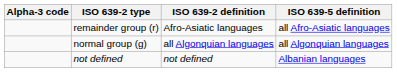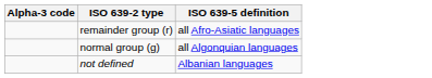 <table class="wikitable">
 <tr>
 <th>Alpha-3 code</th>
 <th>ISO 639-2 type</th>
-<th>ISO 639-2 definition</th>
 <th>ISO 639-5 definition</th>
 </tr>
 <tr>
 <td></td>
 <td>remainder group (r)</td>
-<td>Afro-Asiatic languages</td>
 <td>all <a href='#'>Afro-Asiatic languages</a></td>
 </tr>
 <tr>
 <td></td>
 <td>normal group (g)</td>
 <td>all <a href='#'>Algonquian languages</a></td>
-<td>all <a href='#'>Algonquian languages</a></td>
 </tr>
 <tr>
 <td></td>
 <td><em>not defined</em></td>
-<td><em>not defined</em></td>
 <td><a href='#'>Albanian languages</a></td>
 </tr>
 </table>
